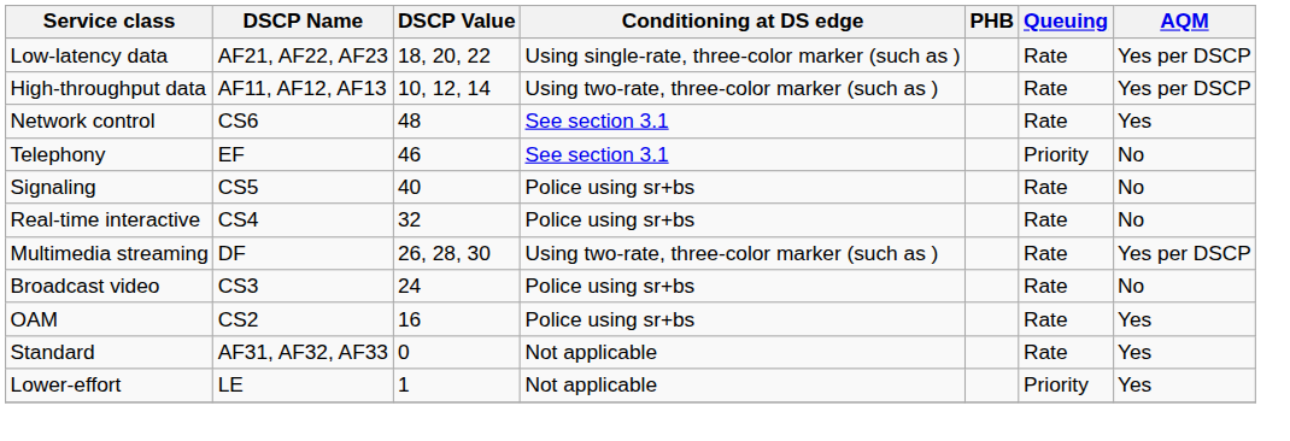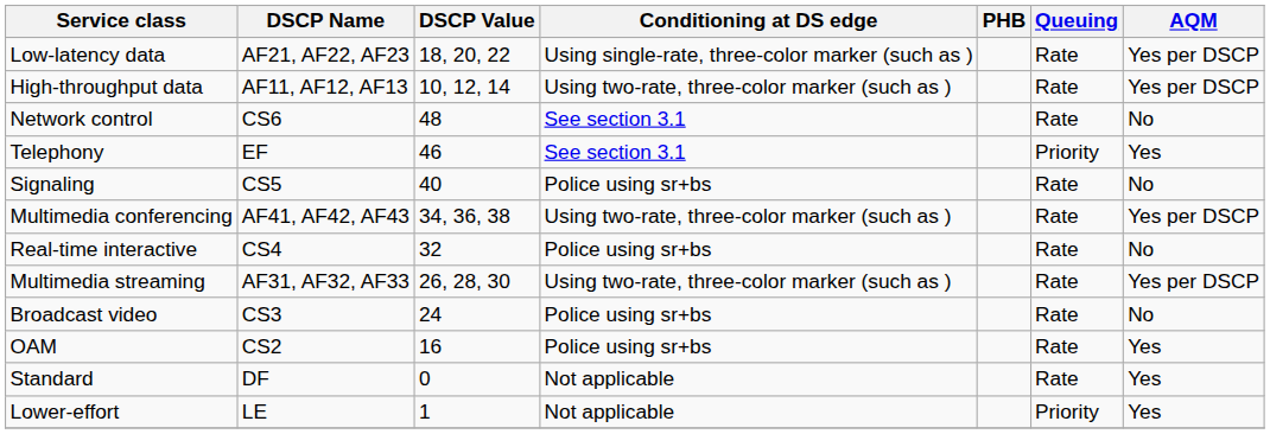 <table class="wikitable">
 <tr>
 <th>Service class</th>
 <th>DSCP Name</th>
 <th>DSCP Value</th>
 <th>Conditioning at DS edge</th>
 <th>PHB</th>
 <th><a href='#'>Queuing</a></th>
 <th><a href='#'>AQM</a></th>
 </tr>
 <tr>
 <td>Low-latency data</td>
 <td>AF21, AF22, AF23</td>
 <td>18, 20, 22</td>
 <td>Using single-rate, three-color marker (such as )</td>
 <td></td>
 <td>Rate</td>
 <td>Yes per DSCP</td>
 </tr>
 <tr>
 <td>High-throughput data</td>
 <td>AF11, AF12, AF13</td>
 <td>10, 12, 14</td>
 <td>Using two-rate, three-color marker (such as )</td>
 <td></td>
 <td>Rate</td>
 <td>Yes per DSCP</td>
 </tr>
 <tr>
 <td>Network control</td>
 <td>CS6</td>
 <td>48</td>
 <td><a href='#'>See section 3.1</a></td>
 <td></td>
 <td>Rate</td>
-<td>Yes</td>
+<td>No</td>
 </tr>
 <tr>
 <td>Telephony</td>
 <td>EF</td>
 <td>46</td>
 <td><a href='#'>See section 3.1</a></td>
 <td></td>
 <td>Priority</td>
-<td>No</td>
+<td>Yes</td>
 </tr>
 <tr>
 <td>Signaling</td>
 <td>CS5</td>
 <td>40</td>
 <td>Police using sr+bs</td>
 <td></td>
 <td>Rate</td>
 <td>No</td>
+</tr>
+<tr>
+<td>Multimedia conferencing</td>
+<td>AF41, AF42, AF43</td>
+<td>34, 36, 38</td>
+<td>Using two-rate, three-color marker (such as )</td>
+<td></td>
+<td>Rate</td>
+<td>Yes per DSCP</td>
 </tr>
 <tr>
 <td>Real-time interactive</td>
 <td>CS4</td>
 <td>32</td>
 <td>Police using sr+bs</td>
 <td></td>
 <td>Rate</td>
 <td>No</td>
 </tr>
 <tr>
 <td>Multimedia streaming</td>
-<td>DF</td>
+<td>AF31, AF32, AF33</td>
 <td>26, 28, 30</td>
 <td>Using two-rate, three-color marker (such as )</td>
 <td></td>
 <td>Rate</td>
 <td>Yes per DSCP</td>
 </tr>
 <tr>
 <td>Broadcast video</td>
 <td>CS3</td>
 <td>24</td>
 <td>Police using sr+bs</td>
 <td></td>
 <td>Rate</td>
 <td>No</td>
 </tr>
 <tr>
 <td>OAM</td>
 <td>CS2</td>
 <td>16</td>
 <td>Police using sr+bs</td>
 <td></td>
 <td>Rate</td>
 <td>Yes</td>
 </tr>
 <tr>
 <td>Standard</td>
-<td>AF31, AF32, AF33</td>
+<td>DF</td>
 <td>0</td>
 <td>Not applicable</td>
 <td></td>
 <td>Rate</td>
 <td>Yes</td>
 </tr>
 <tr>
 <td>Lower-effort</td>
 <td>LE</td>
 <td>1</td>
 <td>Not applicable</td>
 <td></td>
 <td>Priority</td>
 <td>Yes</td>
 </tr>
 <tr>
 </tr>
 </table>
